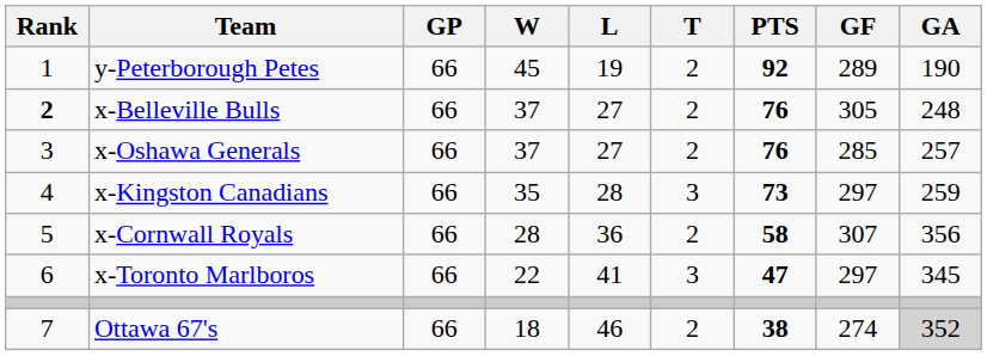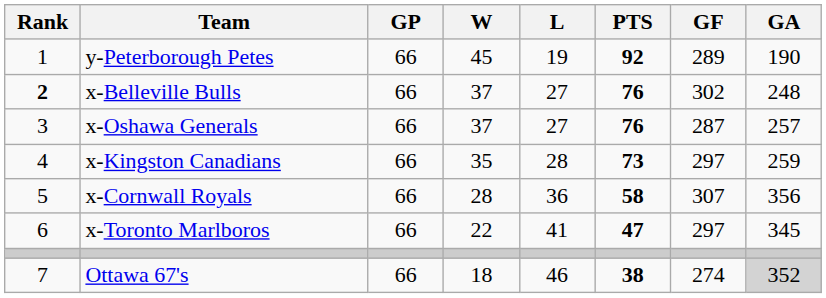 <table class="wikitable sortable" style="text-align:center">
 <tr>
 <th width="7.5%">Rank</th>
 <th width="28.5%">Team</th>
 <th width="7.5%">GP</th>
 <th width="7.5%">W</th>
 <th width="7.5%">L</th>
-<th width="7.5%">T</th>
 <th width="7.5%">PTS</th>
 <th width="7.5%">GF</th>
 <th width="7.5%">GA</th>
 </tr>
 <tr>
 <td>1</td>
 <td align=left>y-<a href='#'>Peterborough Petes</a></td>
 <td>66</td>
 <td>45</td>
 <td>19</td>
-<td>2</td>
 <td><strong>92</strong></td>
 <td>289</td>
 <td>190</td>
 </tr>
 <tr>
 <td><strong>2</strong></td>
 <td align=left>x-<a href='#'>Belleville Bulls</a></td>
 <td>66</td>
 <td>37</td>
 <td>27</td>
-<td>2</td>
 <td><strong>76</strong></td>
-<td>305</td>
+<td>302</td>
 <td>248</td>
 </tr>
 <tr>
 <td>3</td>
 <td align=left>x-<a href='#'>Oshawa Generals</a></td>
 <td>66</td>
 <td>37</td>
 <td>27</td>
-<td>2</td>
 <td><strong>76</strong></td>
-<td>285</td>
+<td>287</td>
 <td>257</td>
 </tr>
 <tr>
 <td>4</td>
 <td align=left>x-<a href='#'>Kingston Canadians</a></td>
 <td>66</td>
 <td>35</td>
 <td>28</td>
-<td>3</td>
 <td><strong>73</strong></td>
 <td>297</td>
 <td>259</td>
 </tr>
 <tr>
 <td>5</td>
 <td align=left>x-<a href='#'>Cornwall Royals</a></td>
 <td>66</td>
 <td>28</td>
 <td>36</td>
-<td>2</td>
 <td><strong>58</strong></td>
 <td>307</td>
 <td>356</td>
 </tr>
 <tr>
 <td>6</td>
 <td align=left>x-<a href='#'>Toronto Marlboros</a></td>
 <td>66</td>
 <td>22</td>
 <td>41</td>
-<td>3</td>
 <td><strong>47</strong></td>
 <td>297</td>
 <td>345</td>
 </tr>
 <tr style="background-color:#cccccc;">
-<td></td>
 <td></td>
 <td></td>
 <td></td>
 <td></td>
 <td></td>
 <td></td>
 <td></td>
 <td></td>
 </tr>
 <tr>
 <td>7</td>
 <td align=left><a href='#'>Ottawa 67's</a></td>
 <td>66</td>
 <td>18</td>
 <td>46</td>
-<td>2</td>
 <td><strong>38</strong></td>
 <td>274</td>
 <td style="background: lightgrey;">352</td>
 </tr>
 </table>
